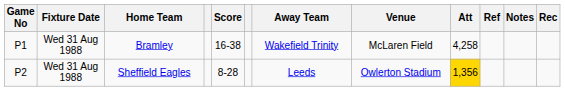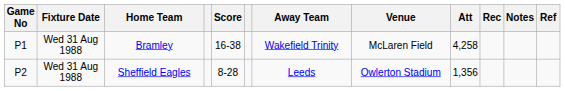 <table class="wikitable" style="text-align:center;">
 <tr>
 <th width=20 abbr="No">Game No</th>
 <th width=100 abbr="Date">Fixture Date</th>
 <th width=150 abbr="Home Team">Home Team</th>
 <th width=5 abbr="space"></th>
 <th width=20 abbr="Score">Score</th>
 <th width=5 abbr="space"></th>
 <th width=150 abbr="Away Team">Away Team</th>
 <th width=150 abbr="Venue">Venue</th>
 <th width=30 abbr="Att">Att</th>
+<th width=30 abbr="Rec">Rec</th>
+<th width=20 abbr="Notes">Notes</th>
 <th width=30 abbr="Ref">Ref</th>
-<th width=20 abbr="Notes">Notes</th>
-<th width=30 abbr="Rec">Rec</th>
 </tr>
 <tr>
 <td>P1</td>
 <td>Wed 31 Aug 1988</td>
 <td><a href='#'>Bramley</a></td>
 <td></td>
 <td>16-38</td>
 <td></td>
 <td><a href='#'>Wakefield Trinity</a></td>
 <td>McLaren Field</td>
 <td>4,258</td>
 <td></td>
 <td></td>
 <td></td>
 </tr>
 <tr>
 <td>P2</td>
 <td>Wed 31 Aug 1988</td>
 <td><a href='#'>Sheffield Eagles</a></td>
 <td></td>
 <td>8-28</td>
 <td></td>
 <td><a href='#'>Leeds</a></td>
 <td><a href='#'>Owlerton Stadium</a></td>
-<td style="background: gold;">1,356</td>
+<td>1,356</td>
 <td></td>
 <td></td>
 <td></td>
 </tr>
 </table>
